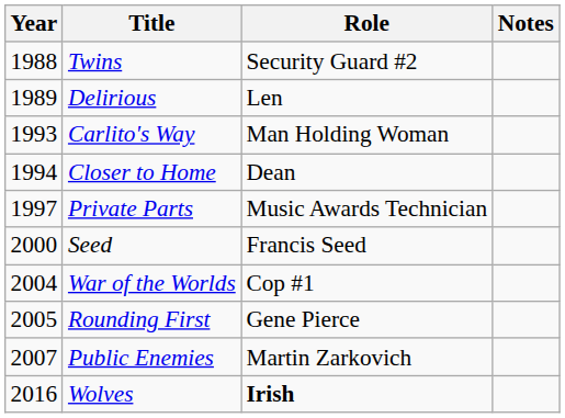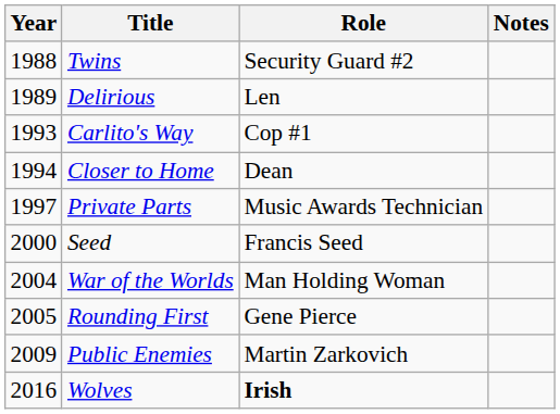 <table class="wikitable sortable">
 <tr>
 <th>Year</th>
 <th>Title</th>
 <th>Role</th>
 <th>Notes</th>
 </tr>
 <tr>
 <td>1988</td>
 <td><em><a href='#'>Twins</a></em></td>
 <td>Security Guard #2</td>
 <td></td>
 </tr>
 <tr>
 <td>1989</td>
 <td><em><a href='#'>Delirious</a></em></td>
 <td>Len</td>
 <td></td>
 </tr>
 <tr>
 <td>1993</td>
 <td><em><a href='#'>Carlito's Way</a></em></td>
-<td>Man Holding Woman</td>
+<td>Cop #1</td>
 <td></td>
 </tr>
 <tr>
 <td>1994</td>
 <td><em><a href='#'>Closer to Home</a></em></td>
 <td>Dean</td>
 <td></td>
 </tr>
 <tr>
 <td>1997</td>
 <td><em><a href='#'>Private Parts</a></em></td>
 <td>Music Awards Technician</td>
 <td></td>
 </tr>
 <tr>
 <td>2000</td>
 <td><em>Seed</em></td>
 <td>Francis Seed</td>
 <td></td>
 </tr>
 <tr>
 <td>2004</td>
 <td><em><a href='#'>War of the Worlds</a></em></td>
-<td>Cop #1</td>
+<td>Man Holding Woman</td>
 <td></td>
 </tr>
 <tr>
 <td>2005</td>
 <td><em><a href='#'>Rounding First</a></em></td>
 <td>Gene Pierce</td>
 <td></td>
 </tr>
 <tr>
-<td>2007</td>
+<td>2009</td>
 <td><em><a href='#'>Public Enemies</a></em></td>
 <td>Martin Zarkovich</td>
 <td></td>
 </tr>
 <tr>
 <td>2016</td>
 <td><em><a href='#'>Wolves</a></em></td>
 <td><strong>Irish</strong></td>
 <td></td>
 </tr>
 </table>
